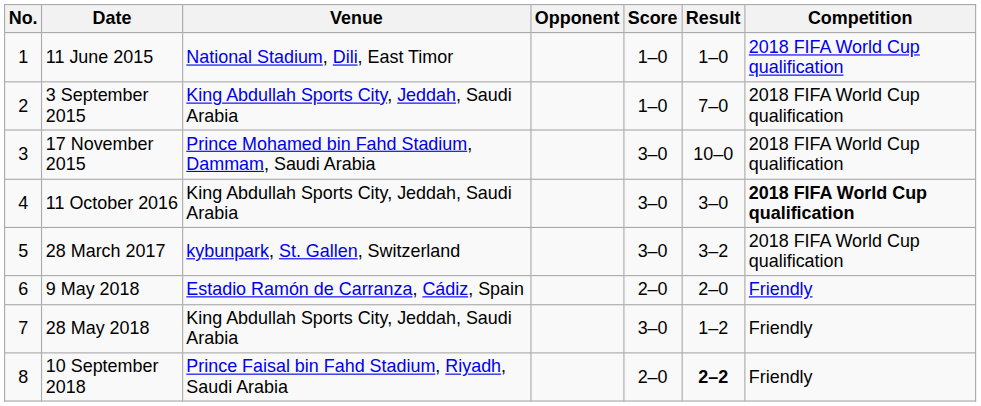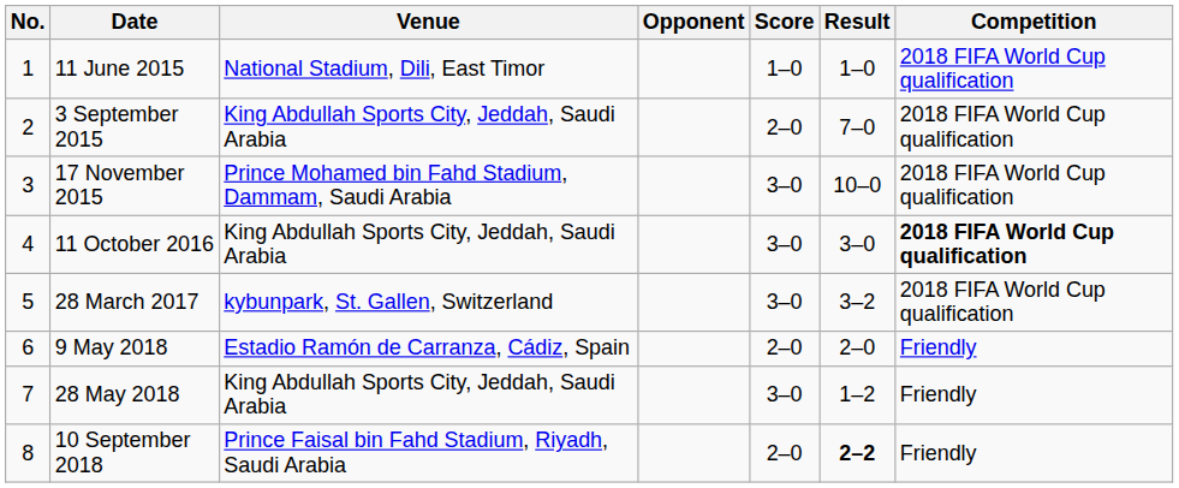 <table class="wikitable sortable">
 <tr>
 <th scope="col">No.</th>
 <th scope="col">Date</th>
 <th scope="col">Venue</th>
 <th scope="col">Opponent</th>
 <th scope="col">Score</th>
 <th scope="col">Result</th>
 <th scope="col">Competition</th>
 </tr>
 <tr>
 <td style="text-align:center">1</td>
 <td>11 June 2015</td>
 <td><a href='#'>National Stadium</a>, <a href='#'>Dili</a>, East Timor</td>
 <td></td>
 <td style="text-align:center">1–0</td>
 <td style="text-align:center">1–0</td>
 <td><a href='#'>2018 FIFA World Cup qualification</a></td>
 </tr>
 <tr>
 <td style="text-align:center">2</td>
 <td>3 September 2015</td>
 <td><a href='#'>King Abdullah Sports City</a>, <a href='#'>Jeddah</a>, Saudi Arabia</td>
 <td></td>
-<td style="text-align:center">1–0</td>
+<td style="text-align:center">2–0</td>
 <td style="text-align:center">7–0</td>
 <td>2018 FIFA World Cup qualification</td>
 </tr>
 <tr>
 <td style="text-align:center">3</td>
 <td>17 November 2015</td>
 <td><a href='#'>Prince Mohamed bin Fahd Stadium</a>, <a href='#'>Dammam</a>, Saudi Arabia</td>
 <td></td>
 <td style="text-align:center">3–0</td>
 <td style="text-align:center">10–0</td>
 <td>2018 FIFA World Cup qualification</td>
 </tr>
 <tr>
 <td style="text-align:center">4</td>
 <td>11 October 2016</td>
 <td>King Abdullah Sports City, Jeddah, Saudi Arabia</td>
 <td></td>
 <td style="text-align:center">3–0</td>
 <td style="text-align:center">3–0</td>
 <td><strong>2018 FIFA World Cup qualification</strong></td>
 </tr>
 <tr>
 <td style="text-align:center">5</td>
 <td>28 March 2017</td>
 <td><a href='#'>kybunpark</a>, <a href='#'>St. Gallen</a>, Switzerland</td>
 <td></td>
 <td style="text-align:center">3–0</td>
 <td style="text-align:center">3–2</td>
 <td>2018 FIFA World Cup qualification</td>
 </tr>
 <tr>
 <td style="text-align:center">6</td>
 <td>9 May 2018</td>
 <td><a href='#'>Estadio Ramón de Carranza</a>, <a href='#'>Cádiz</a>, Spain</td>
 <td></td>
 <td style="text-align:center">2–0</td>
 <td style="text-align:center">2–0</td>
 <td><a href='#'>Friendly</a></td>
 </tr>
 <tr>
 <td style="text-align:center">7</td>
 <td>28 May 2018</td>
 <td>King Abdullah Sports City, Jeddah, Saudi Arabia</td>
 <td></td>
 <td style="text-align:center">3–0</td>
 <td style="text-align:center">1–2</td>
 <td>Friendly</td>
 </tr>
 <tr>
 <td style="text-align:center">8</td>
 <td>10 September 2018</td>
 <td><a href='#'>Prince Faisal bin Fahd Stadium</a>, <a href='#'>Riyadh</a>, Saudi Arabia</td>
 <td></td>
 <td style="text-align:center">2–0</td>
 <td style="text-align:center"><strong>2–2</strong></td>
 <td>Friendly</td>
 </tr>
 </table>
